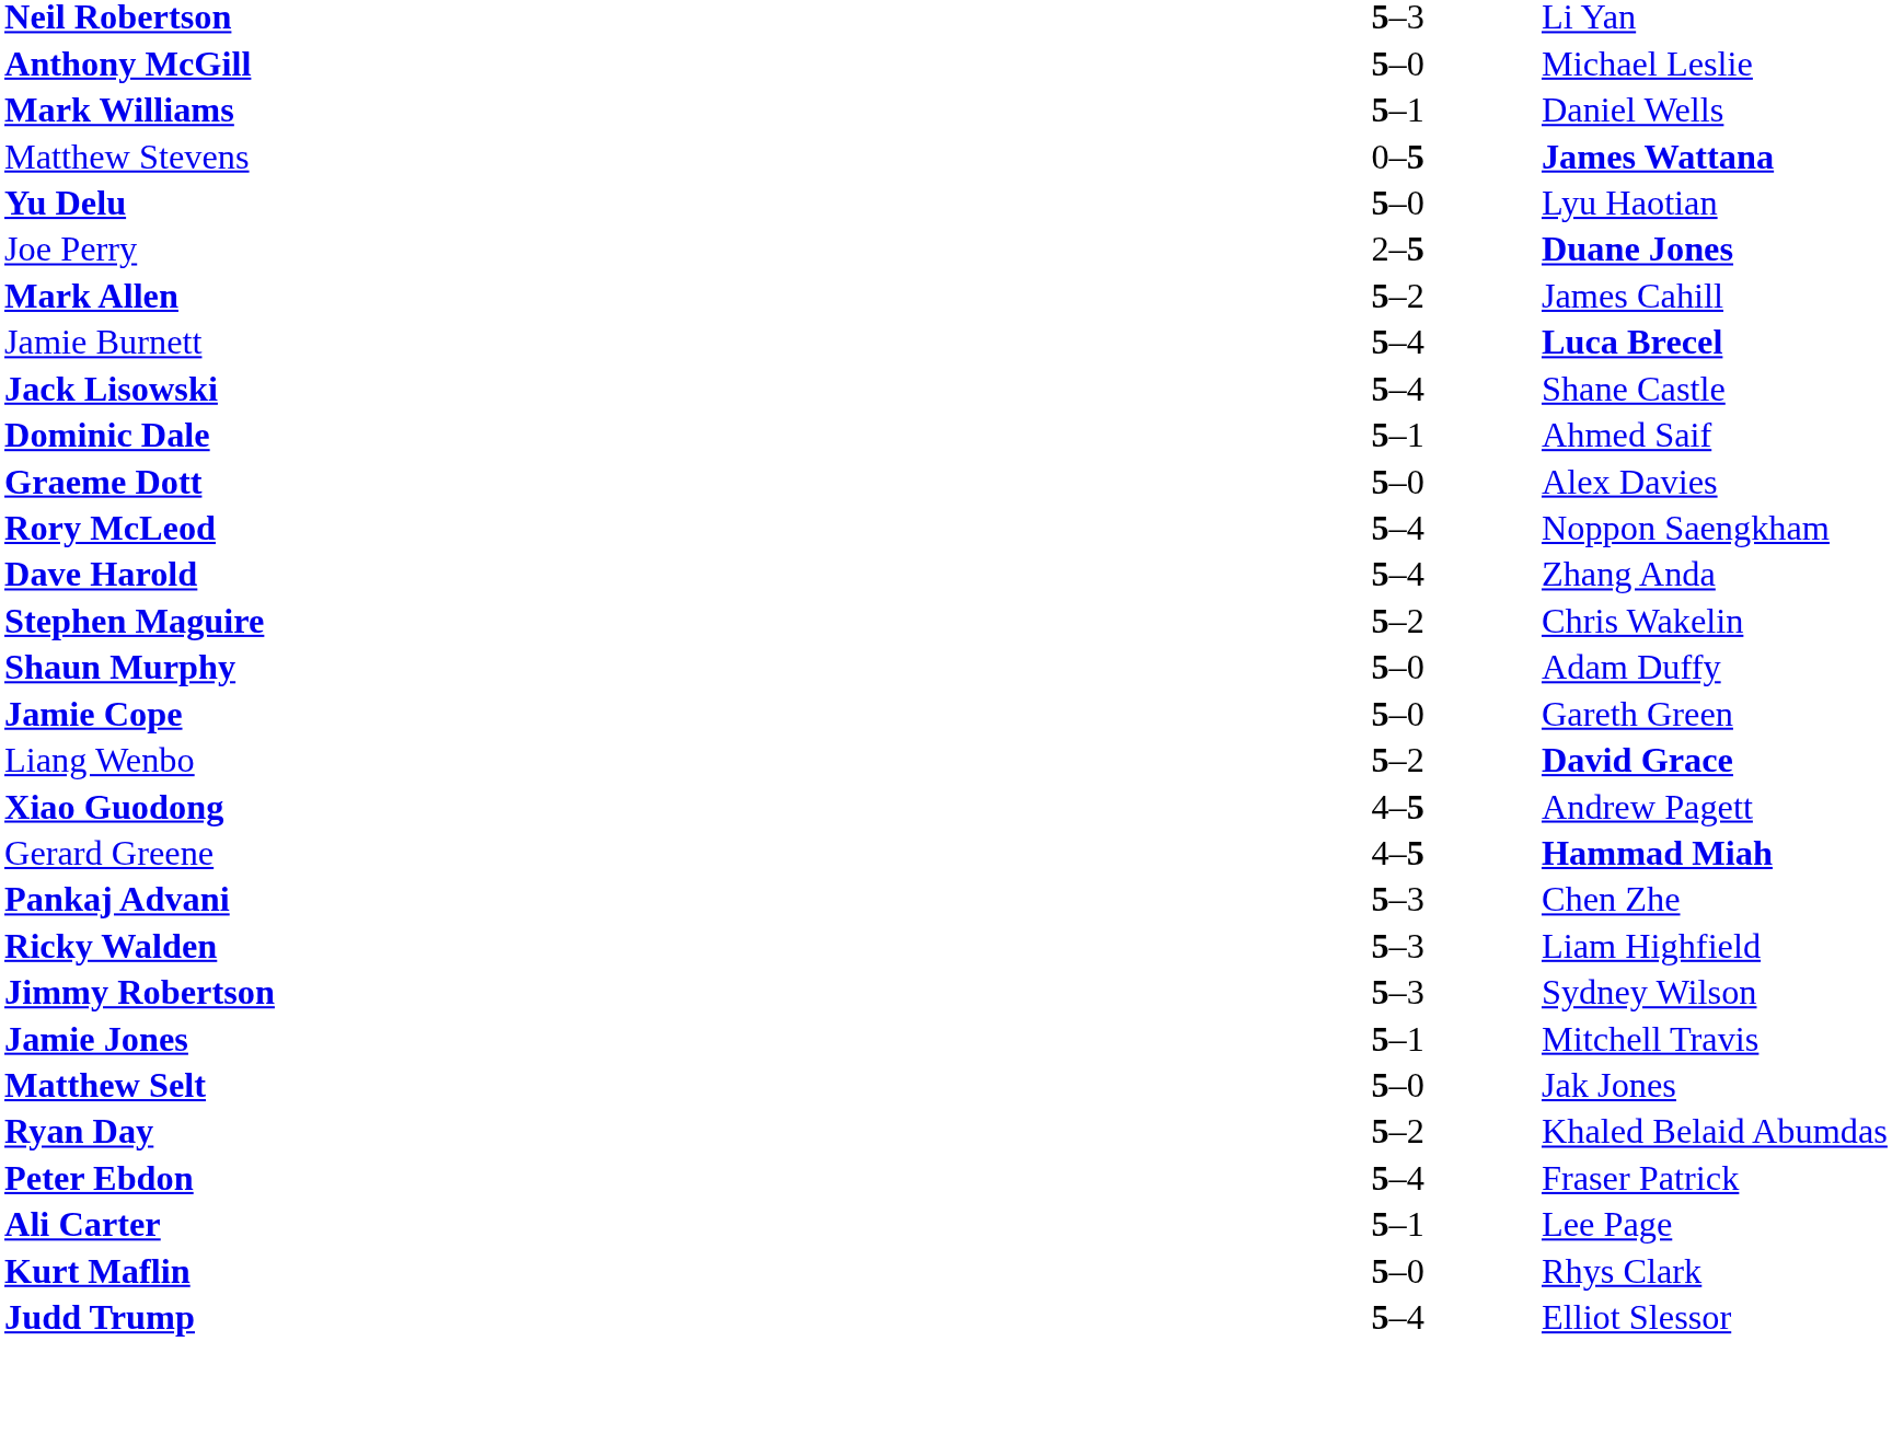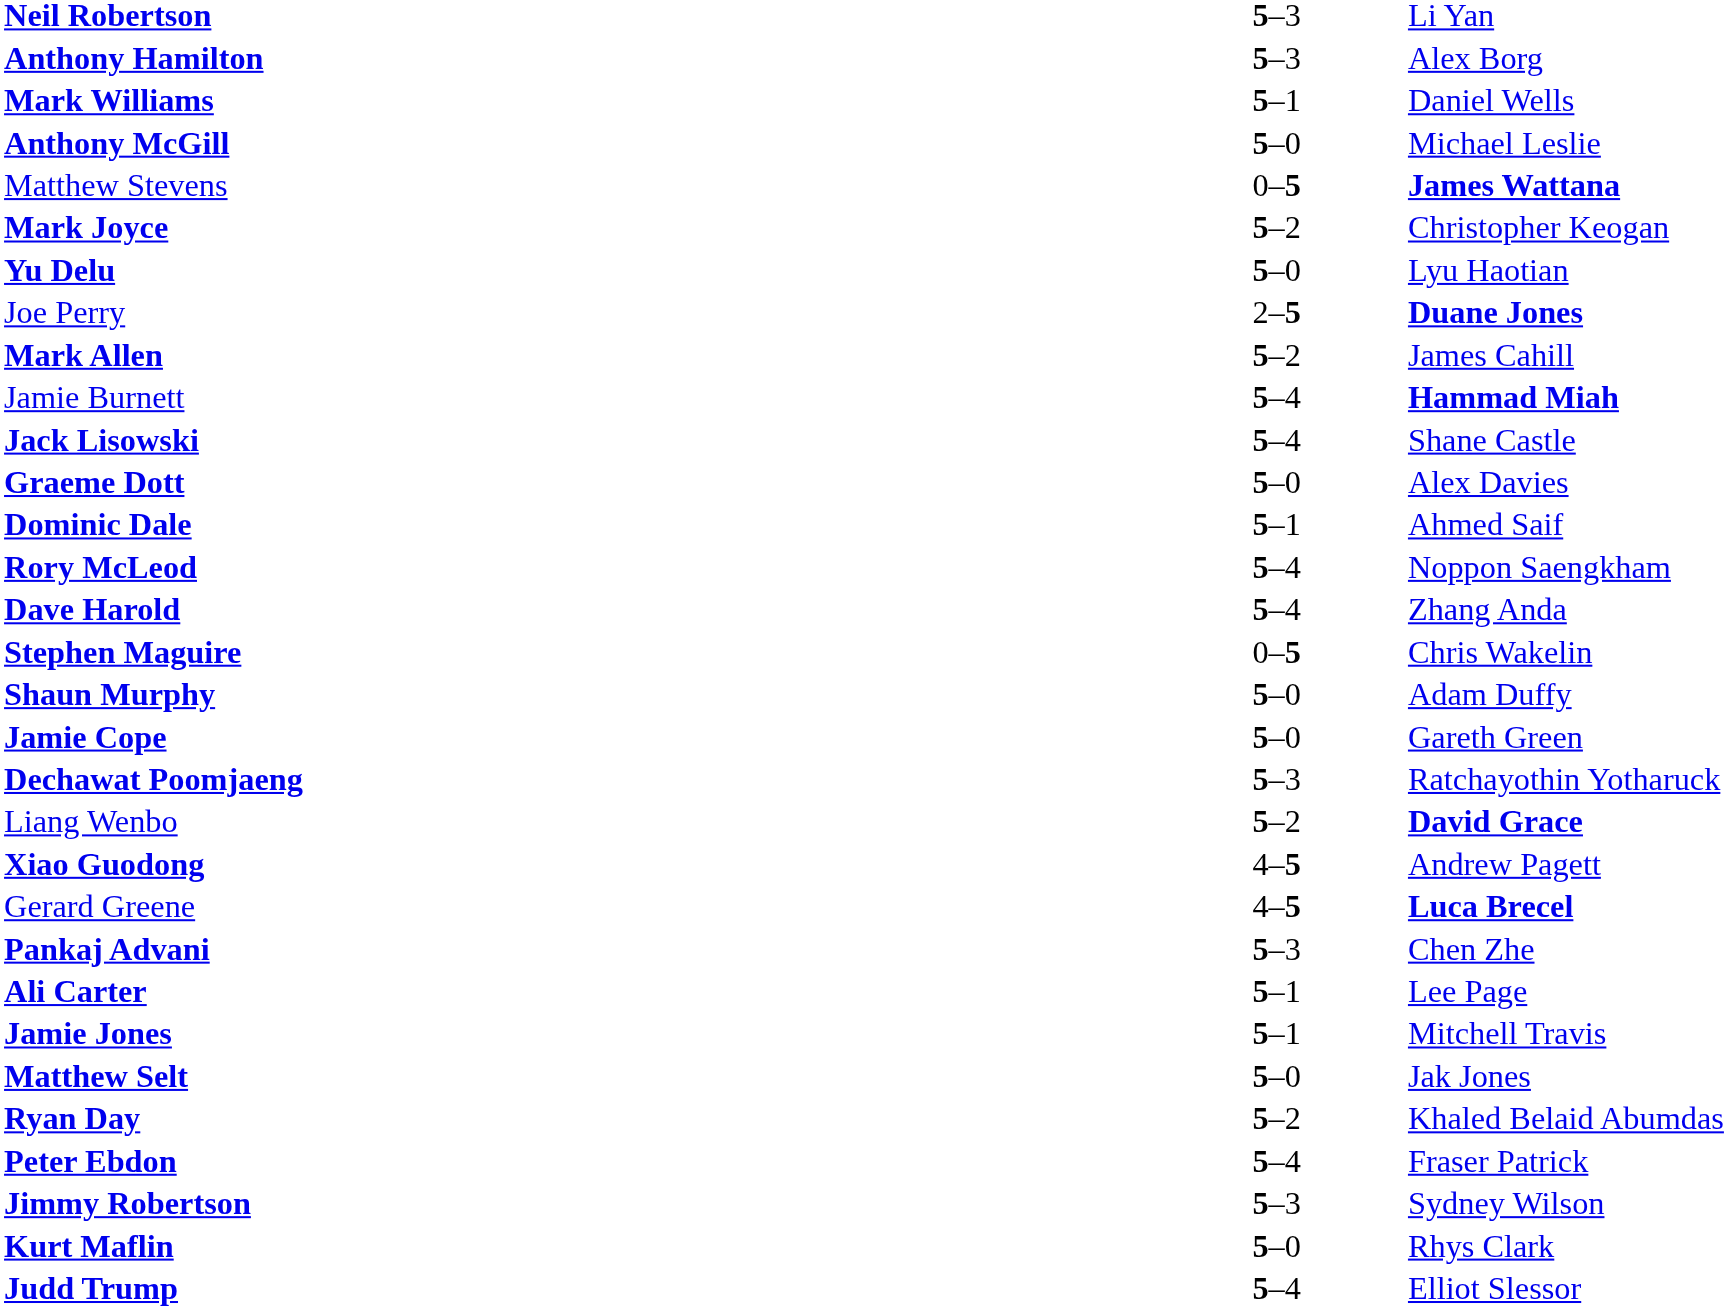 <table width="100%" cellspacing="1">
 <tr>
 <th width=45%></th>
 <th width=10%></th>
 <th width=45%></th>
 </tr>
 <tr>
 <td> <strong><a href='#'>Neil Robertson</a></strong></td>
 <td align="center"><strong>5</strong>–3</td>
 <td> <a href='#'>Li Yan</a></td>
 </tr>
 <tr>
-<td> <strong><a href='#'>Anthony McGill</a></strong></td>
-<td align="center"><strong>5</strong>–0</td>
-<td> <a href='#'>Michael Leslie</a></td>
+<td> <strong><a href='#'>Anthony Hamilton</a></strong></td>
+<td align="center"><strong>5</strong>–3</td>
+<td> <a href='#'>Alex Borg</a></td>
 </tr>
 <tr>
 <td> <strong><a href='#'>Mark Williams</a></strong></td>
 <td align="center"><strong>5</strong>–1</td>
 <td> <a href='#'>Daniel Wells</a></td>
 </tr>
 <tr>
+<td> <strong><a href='#'>Anthony McGill</a></strong></td>
+<td align="center"><strong>5</strong>–0</td>
+<td> <a href='#'>Michael Leslie</a></td>
+</tr>
+<tr>
 <td> <a href='#'>Matthew Stevens</a></td>
 <td align="center">0–<strong>5</strong></td>
 <td> <strong><a href='#'>James Wattana</a></strong></td>
+</tr>
+<tr>
+<td> <strong><a href='#'>Mark Joyce</a></strong></td>
+<td align="center"><strong>5</strong>–2</td>
+<td> <a href='#'>Christopher Keogan</a></td>
 </tr>
 <tr>
 <td> <strong><a href='#'>Yu Delu</a></strong></td>
 <td align="center"><strong>5</strong>–0</td>
 <td> <a href='#'>Lyu Haotian</a></td>
 </tr>
 <tr>
 <td> <a href='#'>Joe Perry</a></td>
 <td align="center">2–<strong>5</strong></td>
 <td> <strong><a href='#'>Duane Jones</a></strong></td>
 </tr>
 <tr>
 <td> <strong><a href='#'>Mark Allen</a></strong></td>
 <td align="center"><strong>5</strong>–2</td>
 <td> <a href='#'>James Cahill</a></td>
 </tr>
 <tr>
 <td> <a href='#'>Jamie Burnett</a></td>
 <td align="center"><strong>5</strong>–4</td>
-<td> <strong><a href='#'>Luca Brecel</a></strong></td>
+<td> <strong><a href='#'>Hammad Miah</a></strong></td>
 </tr>
 <tr>
 <td> <strong><a href='#'>Jack Lisowski</a></strong></td>
 <td align="center"><strong>5</strong>–4</td>
 <td> <a href='#'>Shane Castle</a></td>
 </tr>
 <tr>
+<td> <strong><a href='#'>Graeme Dott</a></strong></td>
+<td align="center"><strong>5</strong>–0</td>
+<td> <a href='#'>Alex Davies</a></td>
+</tr>
+<tr>
 <td> <strong><a href='#'>Dominic Dale</a></strong></td>
 <td align="center"><strong>5</strong>–1</td>
 <td> <a href='#'>Ahmed Saif</a></td>
-</tr>
-<tr>
-<td> <strong><a href='#'>Graeme Dott</a></strong></td>
-<td align="center"><strong>5</strong>–0</td>
-<td> <a href='#'>Alex Davies</a></td>
 </tr>
 <tr>
 <td> <strong><a href='#'>Rory McLeod</a></strong></td>
 <td align="center"><strong>5</strong>–4</td>
 <td> <a href='#'>Noppon Saengkham</a></td>
 </tr>
 <tr>
 <td> <strong><a href='#'>Dave Harold</a></strong></td>
 <td align="center"><strong>5</strong>–4</td>
 <td> <a href='#'>Zhang Anda</a></td>
 </tr>
 <tr>
 <td> <strong><a href='#'>Stephen Maguire</a></strong></td>
-<td align="center"><strong>5</strong>–2</td>
+<td align="center">0–<strong>5</strong></td>
 <td> <a href='#'>Chris Wakelin</a></td>
 </tr>
 <tr>
 <td> <strong><a href='#'>Shaun Murphy</a></strong></td>
 <td align="center"><strong>5</strong>–0</td>
 <td> <a href='#'>Adam Duffy</a></td>
 </tr>
 <tr>
 <td> <strong><a href='#'>Jamie Cope</a></strong></td>
 <td align="center"><strong>5</strong>–0</td>
 <td> <a href='#'>Gareth Green</a></td>
+</tr>
+<tr>
+<td> <strong><a href='#'>Dechawat Poomjaeng</a></strong></td>
+<td align="center"><strong>5</strong>–3</td>
+<td> <a href='#'>Ratchayothin Yotharuck</a></td>
 </tr>
 <tr>
 <td> <a href='#'>Liang Wenbo</a></td>
 <td align="center"><strong>5</strong>–2</td>
 <td> <strong><a href='#'>David Grace</a></strong></td>
 </tr>
 <tr>
 <td> <strong><a href='#'>Xiao Guodong</a></strong></td>
 <td align="center">4–<strong>5</strong></td>
 <td> <a href='#'>Andrew Pagett</a></td>
 </tr>
 <tr>
 <td> <a href='#'>Gerard Greene</a></td>
 <td align="center">4–<strong>5</strong></td>
-<td> <strong><a href='#'>Hammad Miah</a></strong></td>
+<td> <strong><a href='#'>Luca Brecel</a></strong></td>
 </tr>
 <tr>
 <td> <strong><a href='#'>Pankaj Advani</a></strong></td>
 <td align="center"><strong>5</strong>–3</td>
 <td> <a href='#'>Chen Zhe</a></td>
 </tr>
 <tr>
-<td> <strong><a href='#'>Ricky Walden</a></strong></td>
-<td align="center"><strong>5</strong>–3</td>
-<td> <a href='#'>Liam Highfield</a></td>
-</tr>
-<tr>
-<td> <strong><a href='#'>Jimmy Robertson</a></strong></td>
-<td align="center"><strong>5</strong>–3</td>
-<td> <a href='#'>Sydney Wilson</a></td>
+<td> <strong><a href='#'>Ali Carter</a></strong></td>
+<td align="center"><strong>5</strong>–1</td>
+<td> <a href='#'>Lee Page</a></td>
 </tr>
 <tr>
 <td> <strong><a href='#'>Jamie Jones</a></strong></td>
 <td align="center"><strong>5</strong>–1</td>
 <td> <a href='#'>Mitchell Travis</a></td>
 </tr>
 <tr>
 <td> <strong><a href='#'>Matthew Selt</a></strong></td>
 <td align="center"><strong>5</strong>–0</td>
 <td> <a href='#'>Jak Jones</a></td>
 </tr>
 <tr>
 <td> <strong><a href='#'>Ryan Day</a></strong></td>
 <td align="center"><strong>5</strong>–2</td>
 <td> <a href='#'>Khaled Belaid Abumdas</a></td>
 </tr>
 <tr>
 <td> <strong><a href='#'>Peter Ebdon</a></strong></td>
 <td align="center"><strong>5</strong>–4</td>
 <td> <a href='#'>Fraser Patrick</a></td>
 </tr>
 <tr>
-<td> <strong><a href='#'>Ali Carter</a></strong></td>
-<td align="center"><strong>5</strong>–1</td>
-<td> <a href='#'>Lee Page</a></td>
+<td> <strong><a href='#'>Jimmy Robertson</a></strong></td>
+<td align="center"><strong>5</strong>–3</td>
+<td> <a href='#'>Sydney Wilson</a></td>
 </tr>
 <tr>
 <td> <strong><a href='#'>Kurt Maflin</a></strong></td>
 <td align="center"><strong>5</strong>–0</td>
 <td> <a href='#'>Rhys Clark</a></td>
 </tr>
 <tr>
 <td> <strong><a href='#'>Judd Trump</a></strong></td>
 <td align="center"><strong>5</strong>–4</td>
 <td> <a href='#'>Elliot Slessor</a></td>
 </tr>
 </table>
